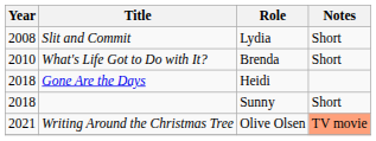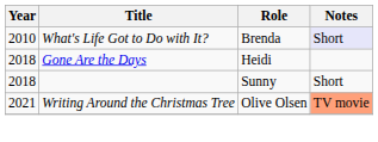 <table class="wikitable sortable">
 <tr>
 <th>Year</th>
 <th>Title</th>
 <th>Role</th>
 <th class="unsortable">Notes</th>
 </tr>
 <tr>
-<td>2008</td>
-<td><em>Slit and Commit</em></td>
-<td>Lydia</td>
-<td>Short</td>
-</tr>
-<tr>
 <td>2010</td>
 <td><em>What's Life Got to Do with It?</em></td>
 <td>Brenda</td>
-<td>Short</td>
+<td style="background: lavender;">Short</td>
 </tr>
 <tr>
 <td>2018</td>
 <td><em><a href='#'>Gone Are the Days</a></em></td>
 <td>Heidi</td>
 <td></td>
 </tr>
 <tr>
 <td>2018</td>
 <td><em></em></td>
 <td>Sunny</td>
 <td>Short</td>
 </tr>
 <tr>
 <td>2021</td>
 <td><em>Writing Around the Christmas Tree</em></td>
 <td>Olive Olsen</td>
 <td style="background: lightsalmon;">TV movie</td>
 </tr>
 <tr>
 </tr>
 </table>
